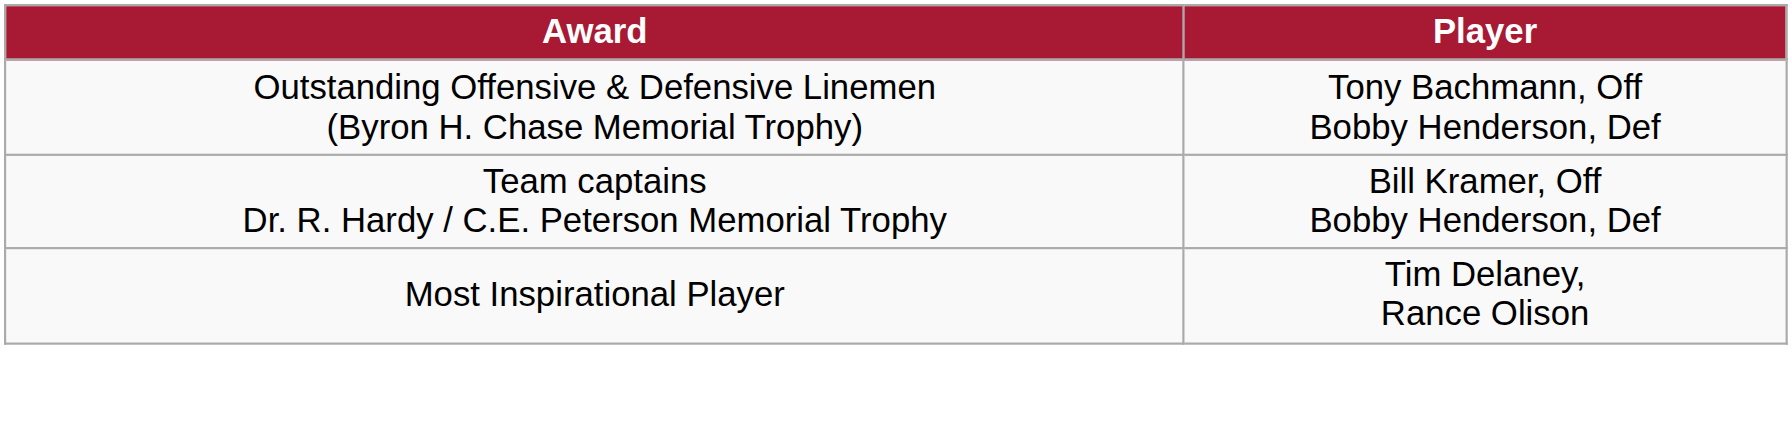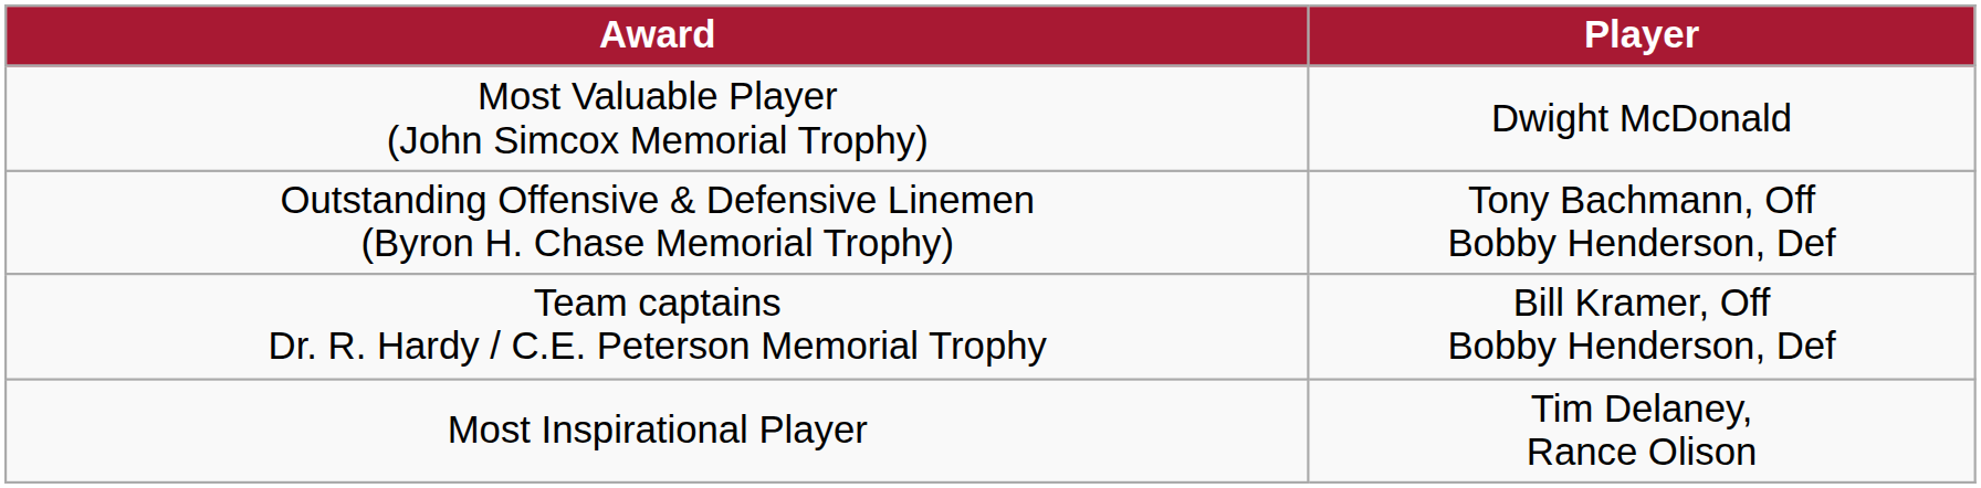 <table class="wikitable" width="65%">
 <tr>
 <th style="background:#A81933;color:#FFFFFF;">Award</th>
 <th style="background:#A81933;color:#FFFFFF;">Player</th>
+</tr>
+<tr align="center" bgcolor="">
+<td>Most Valuable Player<br>(John Simcox Memorial Trophy)</td>
+<td>Dwight McDonald</td>
 </tr>
 <tr align="center" bgcolor="">
 <td>Outstanding Offensive & Defensive Linemen<br>(Byron H. Chase Memorial Trophy)</td>
 <td>Tony Bachmann, Off<br>Bobby Henderson, Def</td>
 </tr>
 <tr align="center" bgcolor="">
 <td>Team captains<br>Dr. R. Hardy / C.E. Peterson Memorial Trophy</td>
 <td>Bill Kramer, Off<br>Bobby Henderson, Def</td>
 </tr>
 <tr align="center" bgcolor="">
 <td>Most Inspirational Player</td>
 <td>Tim Delaney,<br>Rance Olison</td>
 </tr>
 </table>
